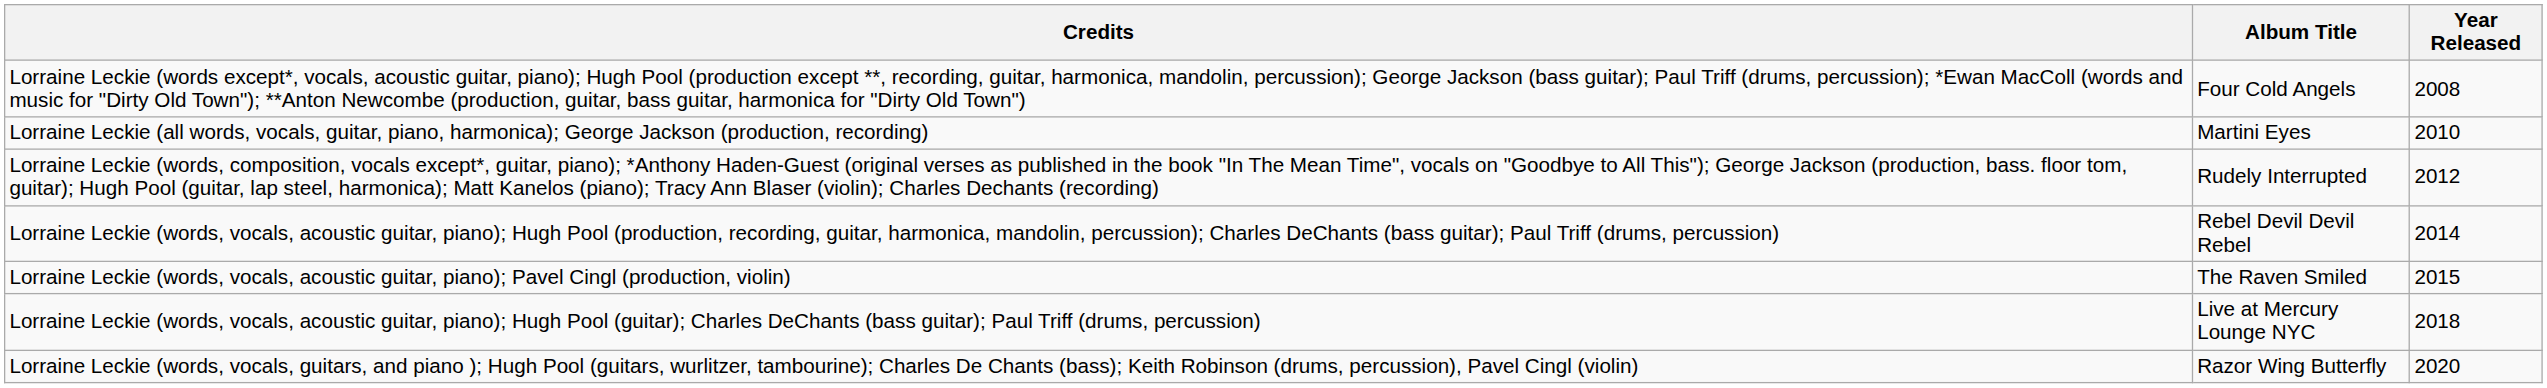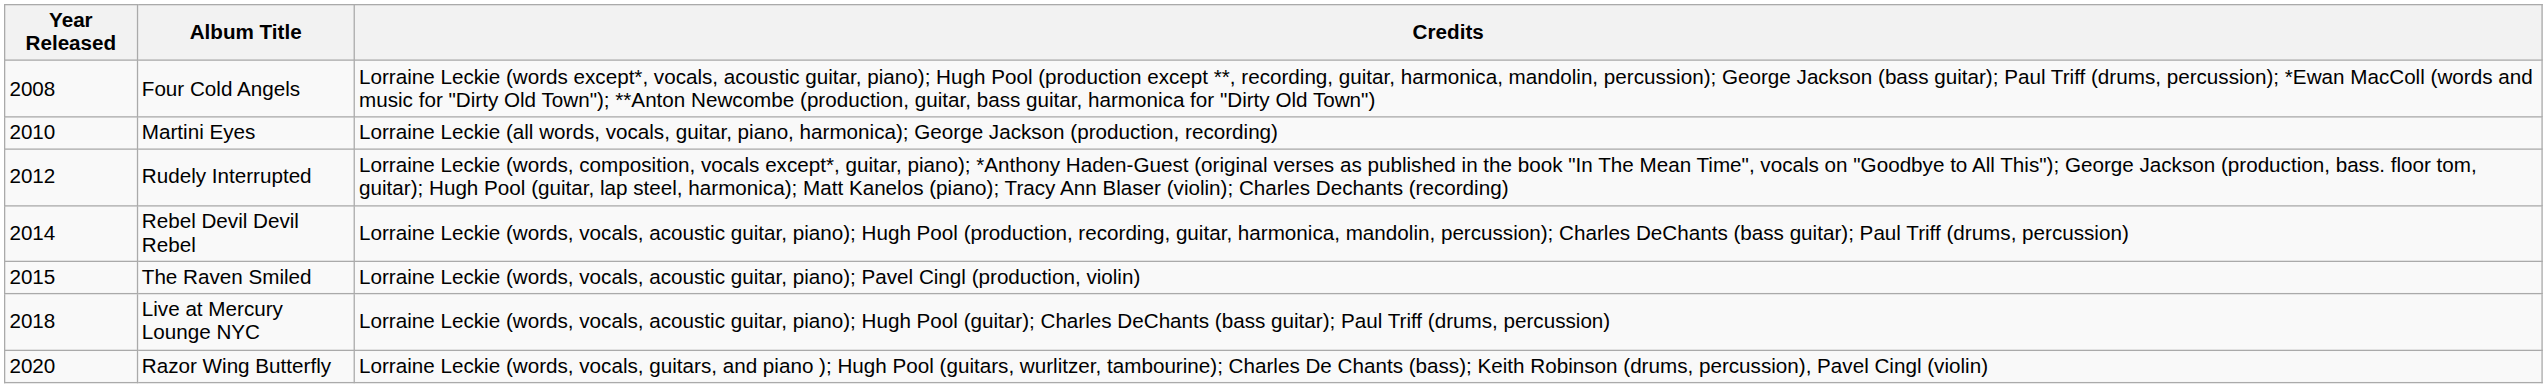 <table class="wikitable">
 <tr>
+<th>Year Released</th>
+<th>Album Title</th>
 <th>Credits</th>
-<th>Album Title</th>
-<th>Year Released</th>
 </tr>
 <tr>
+<td>2008</td>
+<td>Four Cold Angels</td>
 <td>Lorraine Leckie (words except*, vocals, acoustic guitar, piano); Hugh Pool (production except **, recording, guitar, harmonica, mandolin, percussion); George Jackson (bass guitar); Paul Triff (drums, percussion); *Ewan MacColl (words and music for "Dirty Old Town"); **Anton Newcombe (production, guitar, bass guitar, harmonica for "Dirty Old Town")</td>
-<td>Four Cold Angels</td>
-<td>2008</td>
 </tr>
 <tr>
+<td>2010</td>
+<td>Martini Eyes</td>
 <td>Lorraine Leckie (all words, vocals, guitar, piano, harmonica); George Jackson (production, recording)</td>
-<td>Martini Eyes</td>
-<td>2010</td>
 </tr>
 <tr>
+<td>2012</td>
+<td>Rudely Interrupted</td>
 <td>Lorraine Leckie (words, composition, vocals except*, guitar, piano); *Anthony Haden-Guest (original verses as published in the book "In The Mean Time", vocals on "Goodbye to All This"); George Jackson (production, bass. floor tom, guitar); Hugh Pool (guitar, lap steel, harmonica); Matt Kanelos (piano); Tracy Ann Blaser (violin); Charles Dechants (recording)</td>
-<td>Rudely Interrupted</td>
-<td>2012</td>
 </tr>
 <tr>
+<td>2014</td>
+<td>Rebel Devil Devil Rebel</td>
 <td>Lorraine Leckie (words, vocals, acoustic guitar, piano); Hugh Pool (production, recording, guitar, harmonica, mandolin, percussion); Charles DeChants (bass guitar); Paul Triff (drums, percussion)</td>
-<td>Rebel Devil Devil Rebel</td>
-<td>2014</td>
 </tr>
 <tr>
+<td>2015</td>
+<td>The Raven Smiled</td>
 <td>Lorraine Leckie (words, vocals, acoustic guitar, piano); Pavel Cingl (production, violin)</td>
-<td>The Raven Smiled</td>
-<td>2015</td>
 </tr>
 <tr>
+<td>2018</td>
+<td>Live at Mercury Lounge NYC</td>
 <td>Lorraine Leckie (words, vocals, acoustic guitar, piano); Hugh Pool (guitar); Charles DeChants (bass guitar); Paul Triff (drums, percussion)</td>
-<td>Live at Mercury Lounge NYC</td>
-<td>2018</td>
 </tr>
 <tr>
+<td>2020</td>
+<td>Razor Wing Butterfly</td>
 <td>Lorraine Leckie (words, vocals, guitars, and piano ); Hugh Pool (guitars, wurlitzer, tambourine); Charles De Chants (bass); Keith Robinson (drums, percussion), Pavel Cingl (violin)</td>
-<td>Razor Wing Butterfly</td>
-<td>2020</td>
 </tr>
 </table>
